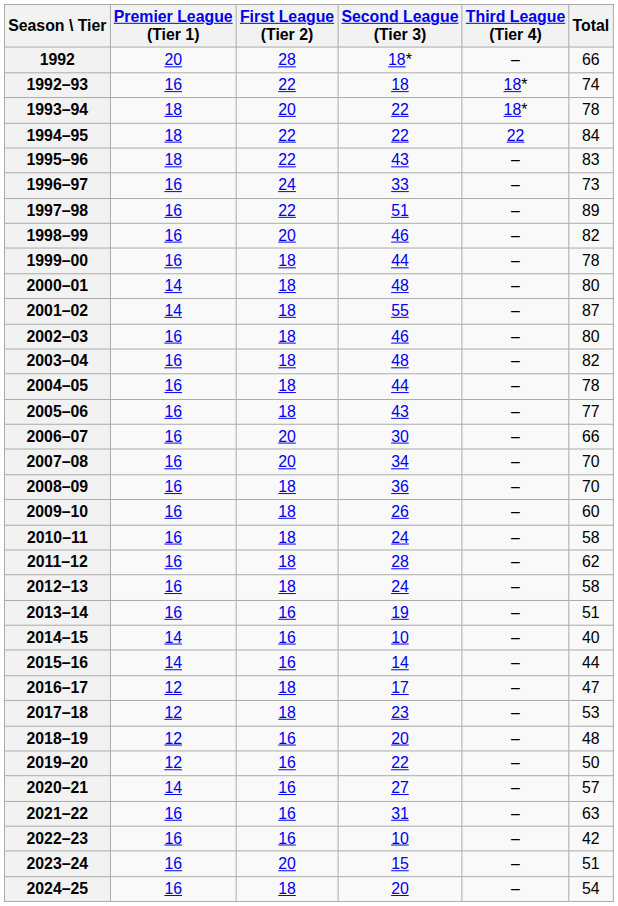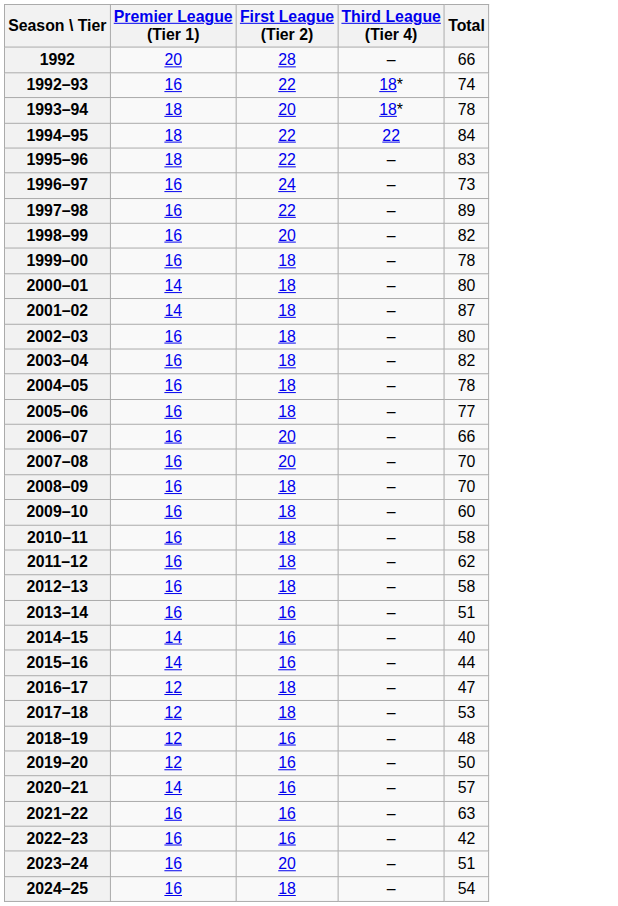 <table class="wikitable" style="text-align:center;">
 <tr>
 <th>Season \ Tier</th>
 <th><a href='#'>Premier League</a><br>(Tier 1)</th>
 <th><a href='#'>First League</a><br>(Tier 2)</th>
-<th><a href='#'>Second League</a><br>(Tier 3)</th>
 <th><a href='#'>Third League</a><br>(Tier 4)</th>
 <th>Total</th>
 </tr>
 <tr>
 <th>1992</th>
 <td><a href='#'>20</a></td>
 <td><a href='#'>28</a></td>
-<td><a href='#'>18</a>*</td>
 <td>–</td>
 <td>66</td>
 </tr>
 <tr>
 <th>1992–93</th>
 <td><a href='#'>16</a></td>
 <td><a href='#'>22</a></td>
-<td><a href='#'>18</a></td>
 <td><a href='#'>18</a>*</td>
 <td>74</td>
 </tr>
 <tr>
 <th>1993–94</th>
 <td><a href='#'>18</a></td>
 <td><a href='#'>20</a></td>
-<td><a href='#'>22</a></td>
 <td><a href='#'>18</a>*</td>
 <td>78</td>
 </tr>
 <tr>
 <th>1994–95</th>
 <td><a href='#'>18</a></td>
 <td><a href='#'>22</a></td>
 <td><a href='#'>22</a></td>
-<td><a href='#'>22</a></td>
 <td>84</td>
 </tr>
 <tr>
 <th>1995–96</th>
 <td><a href='#'>18</a></td>
 <td><a href='#'>22</a></td>
-<td><a href='#'>43</a></td>
 <td>–</td>
 <td>83</td>
 </tr>
 <tr>
 <th>1996–97</th>
 <td><a href='#'>16</a></td>
 <td><a href='#'>24</a></td>
-<td><a href='#'>33</a></td>
 <td>–</td>
 <td>73</td>
 </tr>
 <tr>
 <th>1997–98</th>
 <td><a href='#'>16</a></td>
 <td><a href='#'>22</a></td>
-<td><a href='#'>51</a></td>
 <td>–</td>
 <td>89</td>
 </tr>
 <tr>
 <th>1998–99</th>
 <td><a href='#'>16</a></td>
 <td><a href='#'>20</a></td>
-<td><a href='#'>46</a></td>
 <td>–</td>
 <td>82</td>
 </tr>
 <tr>
 <th>1999–00</th>
 <td><a href='#'>16</a></td>
 <td><a href='#'>18</a></td>
-<td><a href='#'>44</a></td>
 <td>–</td>
 <td>78</td>
 </tr>
 <tr>
 <th>2000–01</th>
 <td><a href='#'>14</a></td>
 <td><a href='#'>18</a></td>
-<td><a href='#'>48</a></td>
 <td>–</td>
 <td>80</td>
 </tr>
 <tr>
 <th>2001–02</th>
 <td><a href='#'>14</a></td>
 <td><a href='#'>18</a></td>
-<td><a href='#'>55</a></td>
 <td>–</td>
 <td>87</td>
 </tr>
 <tr>
 <th>2002–03</th>
 <td><a href='#'>16</a></td>
 <td><a href='#'>18</a></td>
-<td><a href='#'>46</a></td>
 <td>–</td>
 <td>80</td>
 </tr>
 <tr>
 <th>2003–04</th>
 <td><a href='#'>16</a></td>
 <td><a href='#'>18</a></td>
-<td><a href='#'>48</a></td>
 <td>–</td>
 <td>82</td>
 </tr>
 <tr>
 <th>2004–05</th>
 <td><a href='#'>16</a></td>
 <td><a href='#'>18</a></td>
-<td><a href='#'>44</a></td>
 <td>–</td>
 <td>78</td>
 </tr>
 <tr>
 <th>2005–06</th>
 <td><a href='#'>16</a></td>
 <td><a href='#'>18</a></td>
-<td><a href='#'>43</a></td>
 <td>–</td>
 <td>77</td>
 </tr>
 <tr>
 <th>2006–07</th>
 <td><a href='#'>16</a></td>
 <td><a href='#'>20</a></td>
-<td><a href='#'>30</a></td>
 <td>–</td>
 <td>66</td>
 </tr>
 <tr>
 <th>2007–08</th>
 <td><a href='#'>16</a></td>
 <td><a href='#'>20</a></td>
-<td><a href='#'>34</a></td>
 <td>–</td>
 <td>70</td>
 </tr>
 <tr>
 <th>2008–09</th>
 <td><a href='#'>16</a></td>
 <td><a href='#'>18</a></td>
-<td><a href='#'>36</a></td>
 <td>–</td>
 <td>70</td>
 </tr>
 <tr>
 <th>2009–10</th>
 <td><a href='#'>16</a></td>
 <td><a href='#'>18</a></td>
-<td><a href='#'>26</a></td>
 <td>–</td>
 <td>60</td>
 </tr>
 <tr>
 <th>2010–11</th>
 <td><a href='#'>16</a></td>
 <td><a href='#'>18</a></td>
-<td><a href='#'>24</a></td>
 <td>–</td>
 <td>58</td>
 </tr>
 <tr>
 <th>2011–12</th>
 <td><a href='#'>16</a></td>
 <td><a href='#'>18</a></td>
-<td><a href='#'>28</a></td>
 <td>–</td>
 <td>62</td>
 </tr>
 <tr>
 <th>2012–13</th>
 <td><a href='#'>16</a></td>
 <td><a href='#'>18</a></td>
-<td><a href='#'>24</a></td>
 <td>–</td>
 <td>58</td>
 </tr>
 <tr>
 <th>2013–14</th>
 <td><a href='#'>16</a></td>
 <td><a href='#'>16</a></td>
-<td><a href='#'>19</a></td>
 <td>–</td>
 <td>51</td>
 </tr>
 <tr>
 <th>2014–15</th>
 <td><a href='#'>14</a></td>
 <td><a href='#'>16</a></td>
-<td><a href='#'>10</a></td>
 <td>–</td>
 <td>40</td>
 </tr>
 <tr>
 <th>2015–16</th>
 <td><a href='#'>14</a></td>
 <td><a href='#'>16</a></td>
-<td><a href='#'>14</a></td>
 <td>–</td>
 <td>44</td>
 </tr>
 <tr>
 <th>2016–17</th>
 <td><a href='#'>12</a></td>
 <td><a href='#'>18</a></td>
-<td><a href='#'>17</a></td>
 <td>–</td>
 <td>47</td>
 </tr>
 <tr>
 <th>2017–18</th>
 <td><a href='#'>12</a></td>
 <td><a href='#'>18</a></td>
-<td><a href='#'>23</a></td>
 <td>–</td>
 <td>53</td>
 </tr>
 <tr>
 <th>2018–19</th>
 <td><a href='#'>12</a></td>
 <td><a href='#'>16</a></td>
-<td><a href='#'>20</a></td>
 <td>–</td>
 <td>48</td>
 </tr>
 <tr>
 <th>2019–20</th>
 <td><a href='#'>12</a></td>
 <td><a href='#'>16</a></td>
-<td><a href='#'>22</a></td>
 <td>–</td>
 <td>50</td>
 </tr>
 <tr>
 <th>2020–21</th>
 <td><a href='#'>14</a></td>
 <td><a href='#'>16</a></td>
-<td><a href='#'>27</a></td>
 <td>–</td>
 <td>57</td>
 </tr>
 <tr>
 <th>2021–22</th>
 <td><a href='#'>16</a></td>
 <td><a href='#'>16</a></td>
-<td><a href='#'>31</a></td>
 <td>–</td>
 <td>63</td>
 </tr>
 <tr>
 <th>2022–23</th>
 <td><a href='#'>16</a></td>
 <td><a href='#'>16</a></td>
-<td><a href='#'>10</a></td>
 <td>–</td>
 <td>42</td>
 </tr>
 <tr>
 <th>2023–24</th>
 <td><a href='#'>16</a></td>
 <td><a href='#'>20</a></td>
-<td><a href='#'>15</a></td>
 <td>–</td>
 <td>51</td>
 </tr>
 <tr>
 <th>2024–25</th>
 <td><a href='#'>16</a></td>
 <td><a href='#'>18</a></td>
-<td><a href='#'>20</a></td>
 <td>–</td>
 <td>54</td>
 </tr>
 </table>
